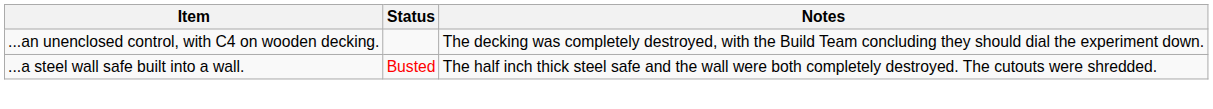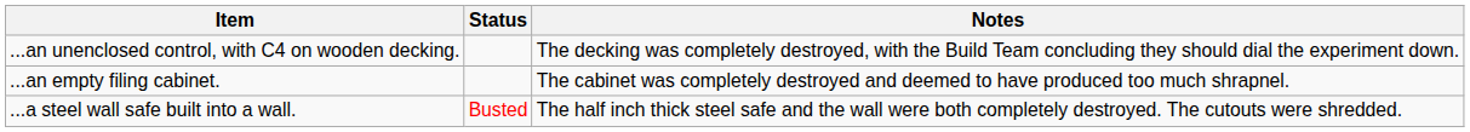 <table class="wikitable plainrowheaders">
 <tr>
 <th>Item</th>
 <th>Status</th>
 <th>Notes</th>
 </tr>
 <tr>
 <td>...an unenclosed control, with C4 on wooden decking.</td>
 <td></td>
 <td>The decking was completely destroyed, with the Build Team concluding they should dial the experiment down.</td>
 </tr>
 <tr>
+<td>...an empty filing cabinet.</td>
+<td></td>
+<td>The cabinet was completely destroyed and deemed to have produced too much shrapnel.</td>
+</tr>
+<tr>
 <td>...a steel wall safe built into a wall.</td>
 <td style="color:red">Busted</td>
 <td>The half inch thick steel safe and the wall were both completely destroyed. The cutouts were shredded.</td>
 </tr>
 </table>
